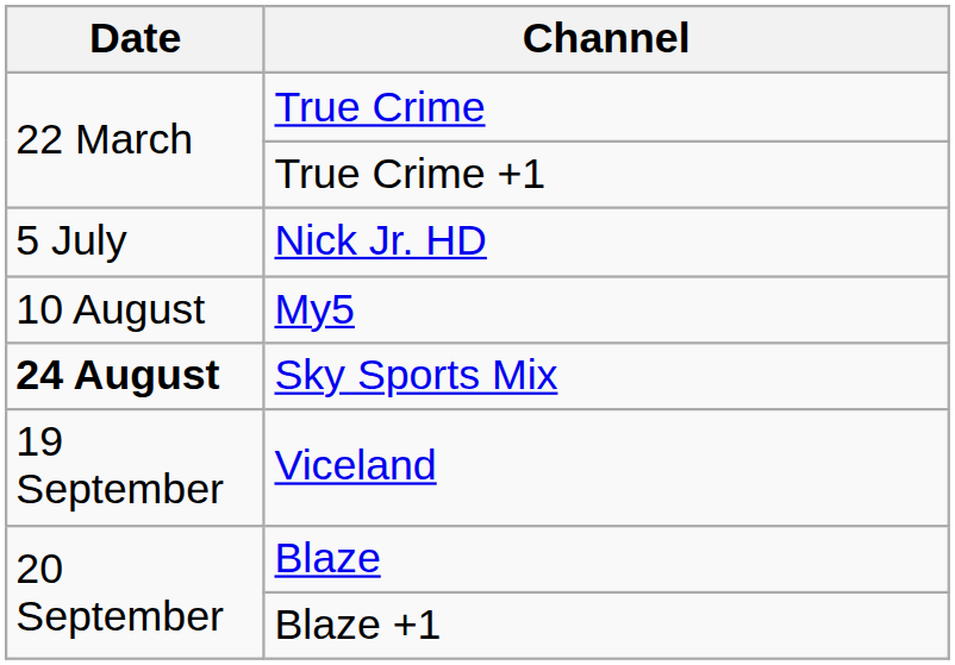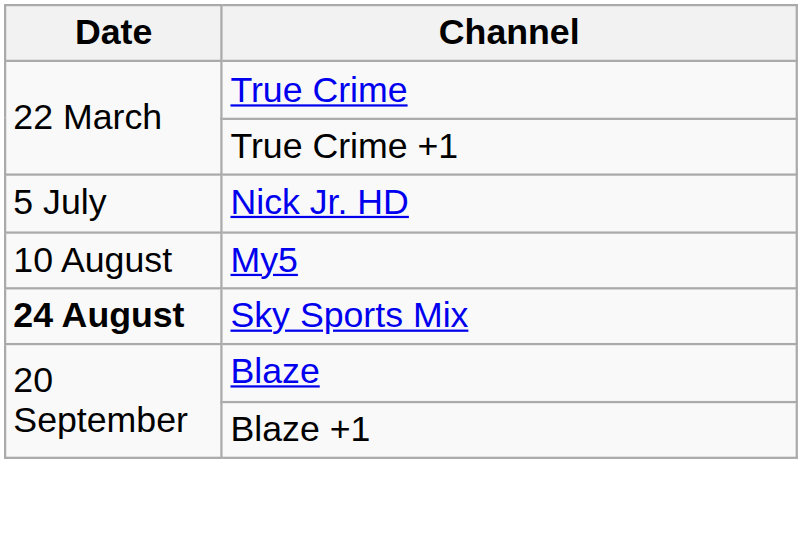 <table class="wikitable">
 <tr>
 <th width=90>Date</th>
 <th width=250>Channel</th>
 </tr>
 <tr>
 <td rowspan="2">22 March</td>
 <td><a href='#'>True Crime</a></td>
 </tr>
 <tr>
 <td>True Crime +1</td>
 </tr>
 <tr>
 <td>5 July</td>
 <td><a href='#'>Nick Jr. HD</a></td>
 </tr>
 <tr>
 <td>10 August</td>
 <td><a href='#'>My5</a></td>
 </tr>
 <tr>
 <td><strong>24 August</strong></td>
 <td><a href='#'>Sky Sports Mix</a></td>
 </tr>
 <tr>
-<td>19 September</td>
-<td><a href='#'>Viceland</a></td>
-</tr>
-<tr>
 <td rowspan="2">20 September</td>
 <td><a href='#'>Blaze</a></td>
 </tr>
 <tr>
 <td>Blaze +1</td>
 </tr>
 </table>
